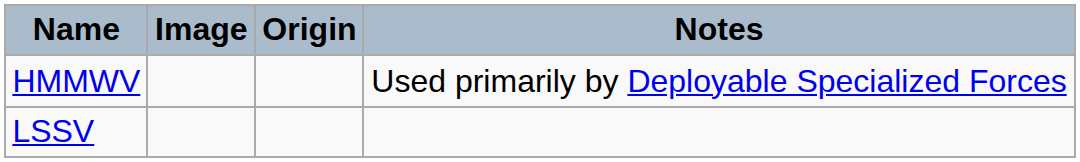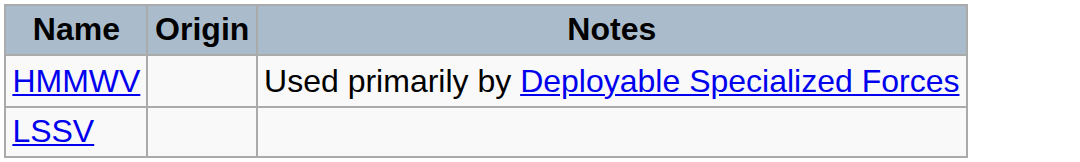 <table class="wikitable sticky-header">
 <tr>
 <th style="text-align: center; background: #aabccc;">Name</th>
-<th style="text-align: center; background: #aabccc;">Image</th>
 <th style="text-align: center; background: #aabccc;">Origin</th>
 <th style="text-align: center; background: #aabccc;">Notes</th>
 </tr>
 <tr>
 <td><a href='#'>HMMWV</a></td>
-<td></td>
 <td></td>
 <td>Used primarily by <a href='#'>Deployable Specialized Forces</a></td>
 </tr>
 <tr>
 <td><a href='#'>LSSV</a></td>
 <td></td>
 <td></td>
-<td></td>
 </tr>
 </table>
